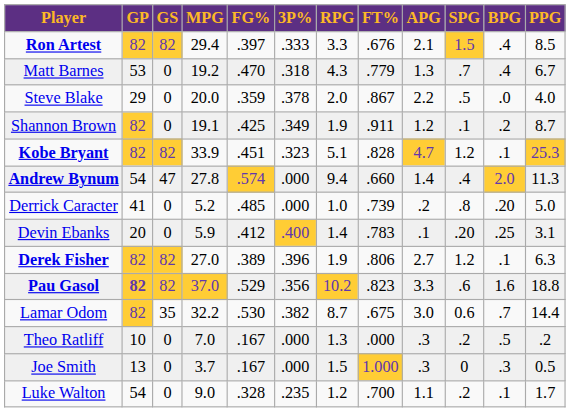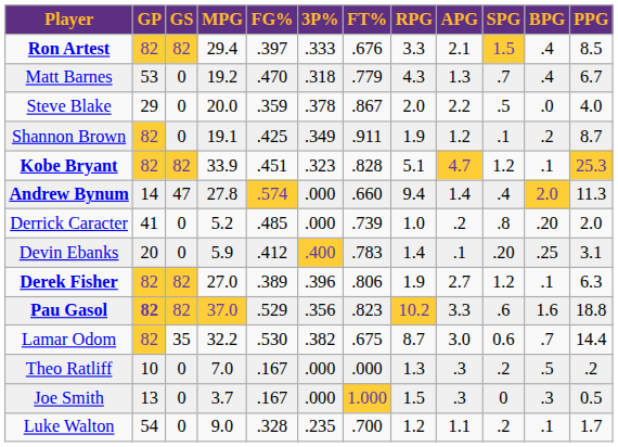 <table class="wikitable sortable" style="font-size:90%; text-align:right;">
 <tr>
 <th style="background:#5c2f83; color:#fcb926">Player</th>
 <th style="background:#5c2f83; color:#fcb926">GP</th>
 <th style="background:#5c2f83; color:#fcb926">GS</th>
 <th style="background:#5c2f83; color:#fcb926">MPG</th>
 <th style="background:#5c2f83; color:#fcb926">FG%</th>
 <th style="background:#5c2f83; color:#fcb926">3P%</th>
+<th style="background:#5c2f83; color:#fcb926">FT%</th>
 <th style="background:#5c2f83; color:#fcb926">RPG</th>
-<th style="background:#5c2f83; color:#fcb926">FT%</th>
 <th style="background:#5c2f83; color:#fcb926">APG</th>
 <th style="background:#5c2f83; color:#fcb926">SPG</th>
 <th style="background:#5c2f83; color:#fcb926">BPG</th>
 <th style="background:#5c2f83; color:#fcb926">PPG</th>
 </tr>
 <tr style="text-align:center;" bgcolor="">
 <td><strong><a href='#'>Ron Artest</a></strong></td>
 <td style="background:#ffcd35;color:#6137ad;">82</td>
 <td style="background:#ffcd35;color:#6137ad;">82</td>
 <td>29.4</td>
 <td>.397</td>
 <td>.333</td>
+<td>.676</td>
 <td>3.3</td>
-<td>.676</td>
 <td>2.1</td>
 <td style="background:#ffcd35;color:#6137ad;">1.5</td>
 <td>.4</td>
 <td>8.5</td>
 </tr>
 <tr style="text-align:center; background:#f0f0f0;">
 <td><a href='#'>Matt Barnes</a></td>
 <td>53</td>
 <td>0</td>
 <td>19.2</td>
 <td>.470</td>
 <td>.318</td>
+<td>.779</td>
 <td>4.3</td>
-<td>.779</td>
 <td>1.3</td>
 <td>.7</td>
 <td>.4</td>
 <td>6.7</td>
 </tr>
 <tr style="text-align:center;" bgcolor="">
 <td><a href='#'>Steve Blake</a></td>
 <td>29</td>
 <td>0</td>
 <td>20.0</td>
 <td>.359</td>
 <td>.378</td>
+<td>.867</td>
 <td>2.0</td>
-<td>.867</td>
 <td>2.2</td>
 <td>.5</td>
 <td>.0</td>
 <td>4.0</td>
 </tr>
 <tr style="text-align:center; background:#f0f0f0;">
 <td><a href='#'>Shannon Brown</a></td>
 <td style="background:#ffcd35;color:#6137ad;">82</td>
 <td>0</td>
 <td>19.1</td>
 <td>.425</td>
 <td>.349</td>
+<td>.911</td>
 <td>1.9</td>
-<td>.911</td>
 <td>1.2</td>
 <td>.1</td>
 <td>.2</td>
 <td>8.7</td>
 </tr>
 <tr style="text-align:center;" bgcolor="">
 <td><strong><a href='#'>Kobe Bryant</a></strong></td>
 <td style="background:#ffcd35;color:#6137ad;">82</td>
 <td style="background:#ffcd35;color:#6137ad;">82</td>
 <td>33.9</td>
 <td>.451</td>
 <td>.323</td>
+<td>.828</td>
 <td>5.1</td>
-<td>.828</td>
 <td style="background:#ffcd35;color:#6137ad;">4.7</td>
 <td>1.2</td>
 <td>.1</td>
 <td style="background:#ffcd35;color:#6137ad;">25.3</td>
 </tr>
 <tr style="text-align:center; background:#f0f0f0;">
 <td><strong><a href='#'>Andrew Bynum</a></strong></td>
-<td>54</td>
+<td>14</td>
 <td>47</td>
 <td>27.8</td>
 <td style="background:#ffcd35;color:#6137ad;">.574</td>
 <td>.000</td>
+<td>.660</td>
 <td>9.4</td>
-<td>.660</td>
 <td>1.4</td>
 <td>.4</td>
 <td style="background:#ffcd35;color:#6137ad;">2.0</td>
 <td>11.3</td>
 </tr>
 <tr style="text-align:center;" bgcolor="">
 <td><a href='#'>Derrick Caracter</a></td>
 <td>41</td>
 <td>0</td>
 <td>5.2</td>
 <td>.485</td>
 <td>.000</td>
+<td>.739</td>
 <td>1.0</td>
-<td>.739</td>
 <td>.2</td>
 <td>.8</td>
 <td>.20</td>
-<td>5.0</td>
+<td>2.0</td>
 </tr>
 <tr style="text-align:center; background:#f0f0f0;">
 <td><a href='#'>Devin Ebanks</a></td>
 <td>20</td>
 <td>0</td>
 <td>5.9</td>
 <td>.412</td>
 <td style="background:#ffcd35;color:#6137ad;">.400</td>
+<td>.783</td>
 <td>1.4</td>
-<td>.783</td>
 <td>.1</td>
 <td>.20</td>
 <td>.25</td>
 <td>3.1</td>
 </tr>
 <tr style="text-align:center;" bgcolor="">
 <td><strong><a href='#'>Derek Fisher</a></strong></td>
 <td style="background:#ffcd35;color:#6137ad;">82</td>
 <td style="background:#ffcd35;color:#6137ad;">82</td>
 <td>27.0</td>
 <td>.389</td>
 <td>.396</td>
+<td>.806</td>
 <td>1.9</td>
-<td>.806</td>
 <td>2.7</td>
 <td>1.2</td>
 <td>.1</td>
 <td>6.3</td>
 </tr>
 <tr style="text-align:center; background:#f0f0f0;">
 <td><strong><a href='#'>Pau Gasol</a></strong></td>
 <td style="background:#ffcd35;color:#6137ad;"><strong>82</strong></td>
 <td style="background:#ffcd35;color:#6137ad;">82</td>
 <td style="background:#ffcd35;color:#6137ad;">37.0</td>
 <td>.529</td>
 <td>.356</td>
+<td>.823</td>
 <td style="background:#ffcd35;color:#6137ad;">10.2</td>
-<td>.823</td>
 <td>3.3</td>
 <td>.6</td>
 <td>1.6</td>
 <td>18.8</td>
 </tr>
 <tr style="text-align:center;" bgcolor="">
 <td><a href='#'>Lamar Odom</a></td>
 <td style="background:#ffcd35;color:#6137ad;">82</td>
 <td>35</td>
 <td>32.2</td>
 <td>.530</td>
 <td>.382</td>
+<td>.675</td>
 <td>8.7</td>
-<td>.675</td>
 <td>3.0</td>
 <td>0.6</td>
 <td>.7</td>
 <td>14.4</td>
 </tr>
 <tr style="text-align:center; background:#f0f0f0;">
 <td><a href='#'>Theo Ratliff</a></td>
 <td>10</td>
 <td>0</td>
 <td>7.0</td>
 <td>.167</td>
 <td>.000</td>
+<td>.000</td>
 <td>1.3</td>
-<td>.000</td>
 <td>.3</td>
 <td>.2</td>
 <td>.5</td>
 <td>.2</td>
 </tr>
 <tr style="text-align:center; background:#f0f0f0;">
 <td><a href='#'>Joe Smith</a></td>
 <td>13</td>
 <td>0</td>
 <td>3.7</td>
 <td>.167</td>
 <td>.000</td>
+<td style="background:#ffcd35;color:#6137ad;">1.000</td>
 <td>1.5</td>
-<td style="background:#ffcd35;color:#6137ad;">1.000</td>
 <td>.3</td>
 <td>0</td>
 <td>.3</td>
 <td>0.5</td>
 </tr>
 <tr style="text-align:center;" bgcolor="">
 <td><a href='#'>Luke Walton</a></td>
 <td>54</td>
 <td>0</td>
 <td>9.0</td>
 <td>.328</td>
 <td>.235</td>
+<td>.700</td>
 <td>1.2</td>
-<td>.700</td>
 <td>1.1</td>
 <td>.2</td>
 <td>.1</td>
 <td>1.7</td>
 </tr>
 </table>
